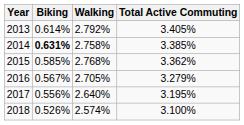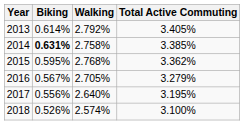 <table class="wikitable">
 <tr>
 <th>Year</th>
 <th>Biking</th>
 <th>Walking</th>
 <th>Total Active Commuting</th>
 </tr>
 <tr>
 <td>2013</td>
 <td>0.614%</td>
 <td>2.792%</td>
 <td colspan="2" style="text-align: center;">3.405%</td>
 </tr>
 <tr>
 <td>2014</td>
 <td><strong>0.631%</strong></td>
 <td>2.758%</td>
 <td colspan="2" style="text-align: center;">3.385%</td>
 </tr>
 <tr>
 <td>2015</td>
-<td>0.585%</td>
+<td>0.595%</td>
 <td>2.768%</td>
 <td colspan="2" style="text-align: center;">3.362%</td>
 </tr>
 <tr>
 <td>2016</td>
 <td>0.567%</td>
 <td>2.705%</td>
 <td colspan="2" style="text-align: center;">3.279%</td>
 </tr>
 <tr>
 <td>2017</td>
 <td>0.556%</td>
 <td>2.640%</td>
 <td colspan="2" style="text-align: center;">3.195%</td>
 </tr>
 <tr>
 <td>2018</td>
 <td>0.526%</td>
 <td>2.574%</td>
 <td colspan="2" style="text-align: center;">3.100%</td>
 </tr>
 </table>
